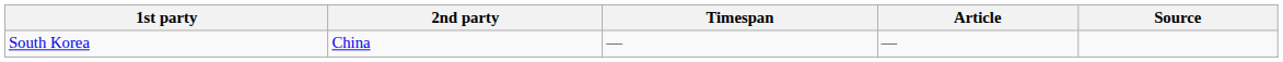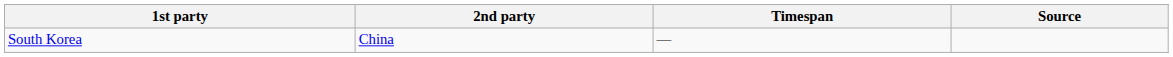 <table class="wikitable"  style="font-size:98%; width:98%;">
 <tr>
 <th>1st party</th>
 <th>2nd party</th>
 <th>Timespan</th>
-<th>Article</th>
 <th class="unsortable">Source</th>
 </tr>
 <tr>
 <td> <a href='#'>South Korea</a></td>
 <td> <a href='#'>China</a></td>
 <td>—</td>
-<td>—</td>
 <td></td>
 </tr>
 </table>
